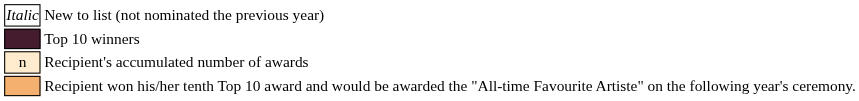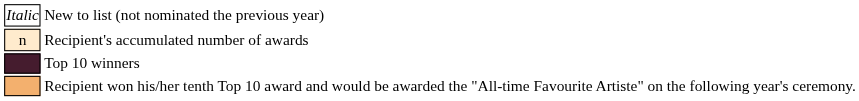 <table class="toccolours" style="font-size: 90%; white-space: nowrap;">
 <tr>
 <td style="background:white; border:1px solid black; text-align:center;"><em>Italic</em></td>
 <td>New to list (not nominated the previous year)</td>
 </tr>
 <tr>
+<td style="background:#FFEBCD; border:1px solid black; text-align:center;">n</td>
+<td>Recipient's accumulated number of awards</td>
+</tr>
+<tr>
 <td style="background:#451c2e; border:1px solid black; text-align:center;"><strong></strong></td>
 <td>Top 10 winners</td>
-</tr>
-<tr>
-<td style="background:#FFEBCD; border:1px solid black; text-align:center;">n</td>
-<td>Recipient's accumulated number of awards</td>
 </tr>
 <tr>
 <td style="background:#f3b06e; border:1px solid black; text-align:center;"></td>
 <td>Recipient won his/her tenth Top 10 award and would be awarded the "All-time Favourite Artiste" on the following year's ceremony.</td>
 </tr>
 <tr>
 </tr>
 </table>
